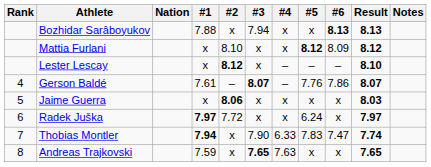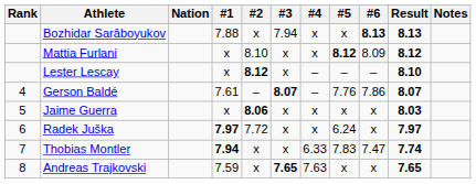 <table class="wikitable sortable" style="text-align:center">
 <tr>
 <th scope="col">Rank</th>
 <th scope="col">Athlete</th>
 <th scope="col">Nation</th>
 <th>#1</th>
 <th>#2</th>
 <th>#3</th>
 <th>#4</th>
 <th>#5</th>
 <th>#6</th>
 <th scope="col">Result</th>
 <th scope="col">Notes</th>
 </tr>
 <tr>
 <td></td>
 <td align="left"><a href='#'>Bozhidar Sarâboyukov</a></td>
 <td align="left"></td>
 <td>7.88</td>
 <td>x</td>
 <td>7.94</td>
 <td>x</td>
 <td>x</td>
 <td><strong>8.13</strong></td>
 <td><strong>8.13</strong></td>
 <td></td>
 </tr>
 <tr>
 <td></td>
 <td align="left"><a href='#'>Mattia Furlani</a></td>
 <td align="left"></td>
 <td>x</td>
 <td>8.10</td>
 <td>x</td>
 <td>x</td>
 <td><strong>8.12</strong></td>
 <td>8.09</td>
 <td><strong>8.12</strong></td>
 <td></td>
 </tr>
 <tr>
 <td></td>
 <td align="left"><a href='#'>Lester Lescay</a></td>
 <td align="left"></td>
 <td>x</td>
 <td><strong>8.12</strong></td>
 <td>x</td>
 <td>–</td>
 <td>–</td>
 <td>–</td>
 <td><strong>8.10</strong></td>
 <td></td>
 </tr>
 <tr>
 <td>4</td>
 <td align="left"><a href='#'>Gerson Baldé</a></td>
 <td align="left"></td>
 <td>7.61</td>
 <td>–</td>
 <td><strong>8.07</strong></td>
 <td>–</td>
 <td>7.76</td>
 <td>7.86</td>
 <td><strong>8.07</strong></td>
 <td></td>
 </tr>
 <tr>
 <td>5</td>
 <td align="left"><a href='#'>Jaime Guerra</a></td>
 <td align="left"></td>
 <td>x</td>
 <td><strong>8.06</strong></td>
 <td>x</td>
 <td>x</td>
 <td>x</td>
 <td>x</td>
 <td><strong>8.03</strong></td>
 <td></td>
 </tr>
 <tr>
 <td>6</td>
 <td align="left"><a href='#'>Radek Juška</a></td>
 <td align="left"></td>
 <td><strong>7.97</strong></td>
 <td>7.72</td>
 <td>x</td>
 <td>x</td>
 <td>6.24</td>
 <td>x</td>
 <td><strong>7.97</strong></td>
 <td></td>
 </tr>
 <tr>
 <td>7</td>
 <td align="left"><a href='#'>Thobias Montler</a></td>
 <td align="left"></td>
 <td><strong>7.94</strong></td>
 <td>x</td>
-<td>7.90</td>
+<td>x</td>
 <td>6.33</td>
 <td>7.83</td>
 <td>7.47</td>
 <td><strong>7.74</strong></td>
 <td></td>
 </tr>
 <tr>
 <td>8</td>
 <td align="left"><a href='#'>Andreas Trajkovski</a></td>
 <td align="left"></td>
 <td>7.59</td>
 <td>x</td>
 <td><strong>7.65</strong></td>
 <td>7.63</td>
 <td>x</td>
 <td>x</td>
 <td><strong>7.65</strong></td>
 <td></td>
 </tr>
 </table>
